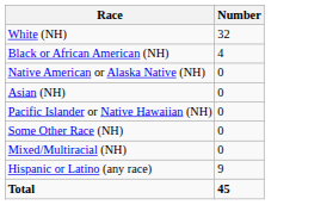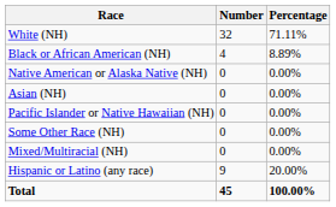 <table class="wikitable">
 <tr>
 <th>Race</th>
 <th>Number</th>
+<th>Percentage</th>
 </tr>
 <tr>
 <td><a href='#'>White</a> (NH)</td>
 <td>32</td>
+<td>71.11%</td>
 </tr>
 <tr>
 <td><a href='#'>Black or African American</a> (NH)</td>
 <td>4</td>
+<td>8.89%</td>
 </tr>
 <tr>
 <td><a href='#'>Native American</a> or <a href='#'>Alaska Native</a> (NH)</td>
 <td>0</td>
+<td>0.00%</td>
 </tr>
 <tr>
 <td><a href='#'>Asian</a> (NH)</td>
 <td>0</td>
+<td>0.00%</td>
 </tr>
 <tr>
 <td><a href='#'>Pacific Islander</a> or <a href='#'>Native Hawaiian</a> (NH)</td>
 <td>0</td>
+<td>0.00%</td>
 </tr>
 <tr>
 <td><a href='#'>Some Other Race</a> (NH)</td>
 <td>0</td>
+<td>0.00%</td>
 </tr>
 <tr>
 <td><a href='#'>Mixed/Multiracial</a> (NH)</td>
 <td>0</td>
+<td>0.00%</td>
 </tr>
 <tr>
 <td><a href='#'>Hispanic or Latino</a> (any race)</td>
 <td>9</td>
+<td>20.00%</td>
 </tr>
 <tr>
 <td><strong>Total</strong></td>
 <td><strong>45</strong></td>
+<td><strong>100.00%</strong></td>
 </tr>
 </table>
